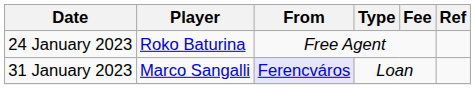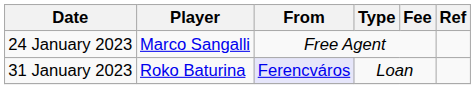 <table class="wikitable">
 <tr>
 <th>Date</th>
 <th>Player</th>
 <th>From</th>
 <th>Type</th>
 <th>Fee</th>
 <th>Ref</th>
 </tr>
 <tr>
 <td>24 January 2023</td>
-<td> <a href='#'>Roko Baturina</a></td>
+<td> <a href='#'>Marco Sangalli</a></td>
 <td colspan=3 align=center><em>Free Agent</em></td>
 <td align=center></td>
 </tr>
 <tr>
 <td>31 January 2023</td>
-<td> <a href='#'>Marco Sangalli</a></td>
+<td> <a href='#'>Roko Baturina</a></td>
 <td style="background: lavender;"> <a href='#'>Ferencváros</a></td>
 <td colspan=2 align=center><em>Loan</em></td>
 <td align=center></td>
 </tr>
 <tr>
 </tr>
 </table>
